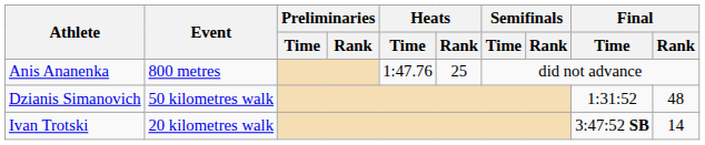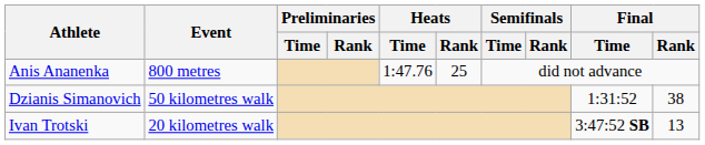 <table class=wikitable style="font-size:90%;">
 <tr>
 <th rowspan="2">Athlete</th>
 <th rowspan="2">Event</th>
 <th colspan="2">Preliminaries</th>
 <th colspan="2">Heats</th>
 <th colspan="2">Semifinals</th>
 <th colspan="2">Final</th>
 </tr>
 <tr>
 <th>Time</th>
 <th>Rank</th>
 <th>Time</th>
 <th>Rank</th>
 <th>Time</th>
 <th>Rank</th>
 <th>Time</th>
 <th>Rank</th>
 </tr>
 <tr style="border-top: single;">
 <td><a href='#'>Anis Ananenka</a></td>
 <td><a href='#'>800 metres</a></td>
 <td colspan= 2 bgcolor="wheat"></td>
 <td align=center>1:47.76</td>
 <td align=center>25</td>
 <td align=center colspan=4>did not advance</td>
 </tr>
 <tr style="border-top: single;">
 <td><a href='#'>Dzianis Simanovich</a></td>
 <td><a href='#'>50 kilometres walk</a></td>
 <td colspan= 6 bgcolor="wheat"></td>
 <td align=center>1:31:52</td>
-<td align=center>48</td>
+<td align=center>38</td>
 </tr>
 <tr style="border-top: single;">
 <td><a href='#'>Ivan Trotski</a></td>
 <td><a href='#'>20 kilometres walk</a></td>
 <td colspan= 6 bgcolor="wheat"></td>
 <td align=center>3:47:52 <strong>SB</strong></td>
-<td align=center>14</td>
+<td align=center>13</td>
 </tr>
 </table>
